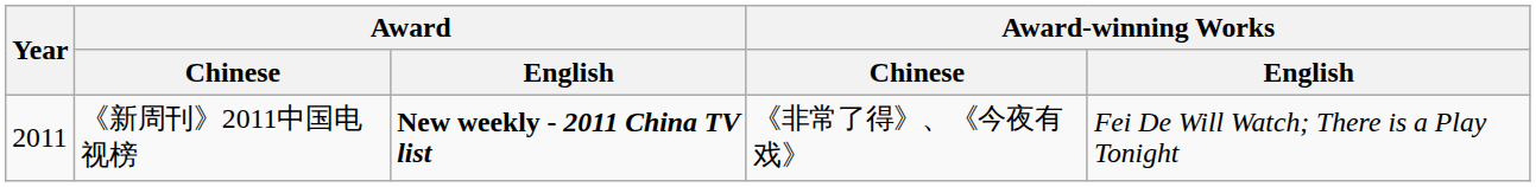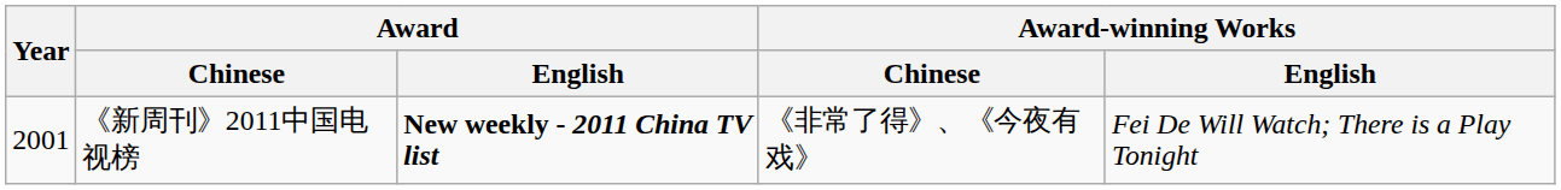 <table class="wikitable">
 <tr>
 <th rowspan="2">Year</th>
 <th colspan="2">Award</th>
 <th colspan="2">Award-winning Works</th>
 </tr>
 <tr>
 <th>Chinese</th>
 <th>English</th>
 <th>Chinese</th>
 <th>English</th>
 </tr>
 <tr>
-<td>2011</td>
+<td>2001</td>
 <td>《新周刊》2011中国电视榜</td>
 <td><strong>New weekly - <em>2011 China TV list</em></strong></td>
 <td>《非常了得》、《今夜有戏》</td>
 <td><em>Fei De Will Watch; There is a Play Tonight</em></td>
 </tr>
 </table>
